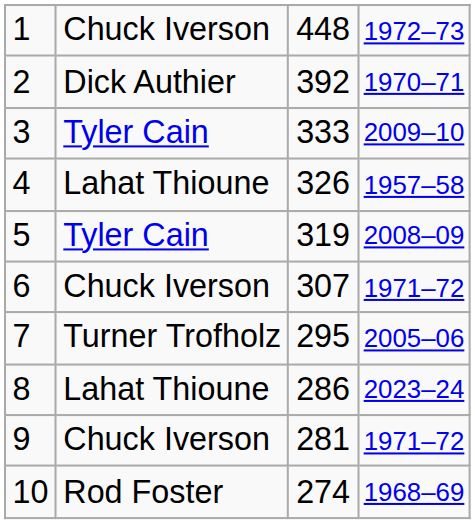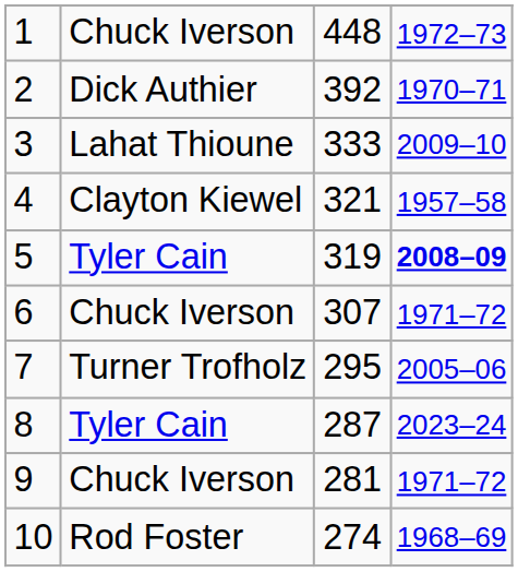 <table class="wikitable">
 <tr>
 </tr>
 <tr>
 <td>1</td>
 <td>Chuck Iverson</td>
 <td>448</td>
 <td style="font-size:80%;"><a href='#'>1972–73</a></td>
 </tr>
 <tr>
 <td>2</td>
 <td>Dick Authier</td>
 <td>392</td>
 <td style="font-size:80%;"><a href='#'>1970–71</a></td>
 </tr>
 <tr>
 <td>3</td>
-<td><a href='#'>Tyler Cain</a></td>
+<td>Lahat Thioune</td>
 <td>333</td>
 <td style="font-size:80%;"><a href='#'>2009–10</a></td>
 </tr>
 <tr>
 <td>4</td>
-<td>Lahat Thioune</td>
-<td>326</td>
+<td>Clayton Kiewel</td>
+<td>321</td>
 <td style="font-size:80%;"><a href='#'>1957–58</a></td>
 </tr>
 <tr>
 <td>5</td>
 <td><a href='#'>Tyler Cain</a></td>
 <td>319</td>
-<td style="font-size:80%;"><a href='#'>2008–09</a></td>
+<td style="font-size:80%;"><strong><a href='#'>2008–09</a></strong></td>
 </tr>
 <tr>
 <td>6</td>
 <td>Chuck Iverson</td>
 <td>307</td>
 <td style="font-size:80%;"><a href='#'>1971–72</a></td>
 </tr>
 <tr>
 <td>7</td>
 <td>Turner Trofholz</td>
 <td>295</td>
 <td style="font-size:80%;"><a href='#'>2005–06</a></td>
 </tr>
 <tr>
 <td>8</td>
-<td>Lahat Thioune</td>
-<td>286</td>
+<td><a href='#'>Tyler Cain</a></td>
+<td>287</td>
 <td style="font-size:80%;"><a href='#'>2023–24</a></td>
 </tr>
 <tr>
 <td>9</td>
 <td>Chuck Iverson</td>
 <td>281</td>
 <td style="font-size:80%;"><a href='#'>1971–72</a></td>
 </tr>
 <tr>
 <td>10</td>
 <td>Rod Foster</td>
 <td>274</td>
 <td style="font-size:80%;"><a href='#'>1968–69</a></td>
 </tr>
 </table>
